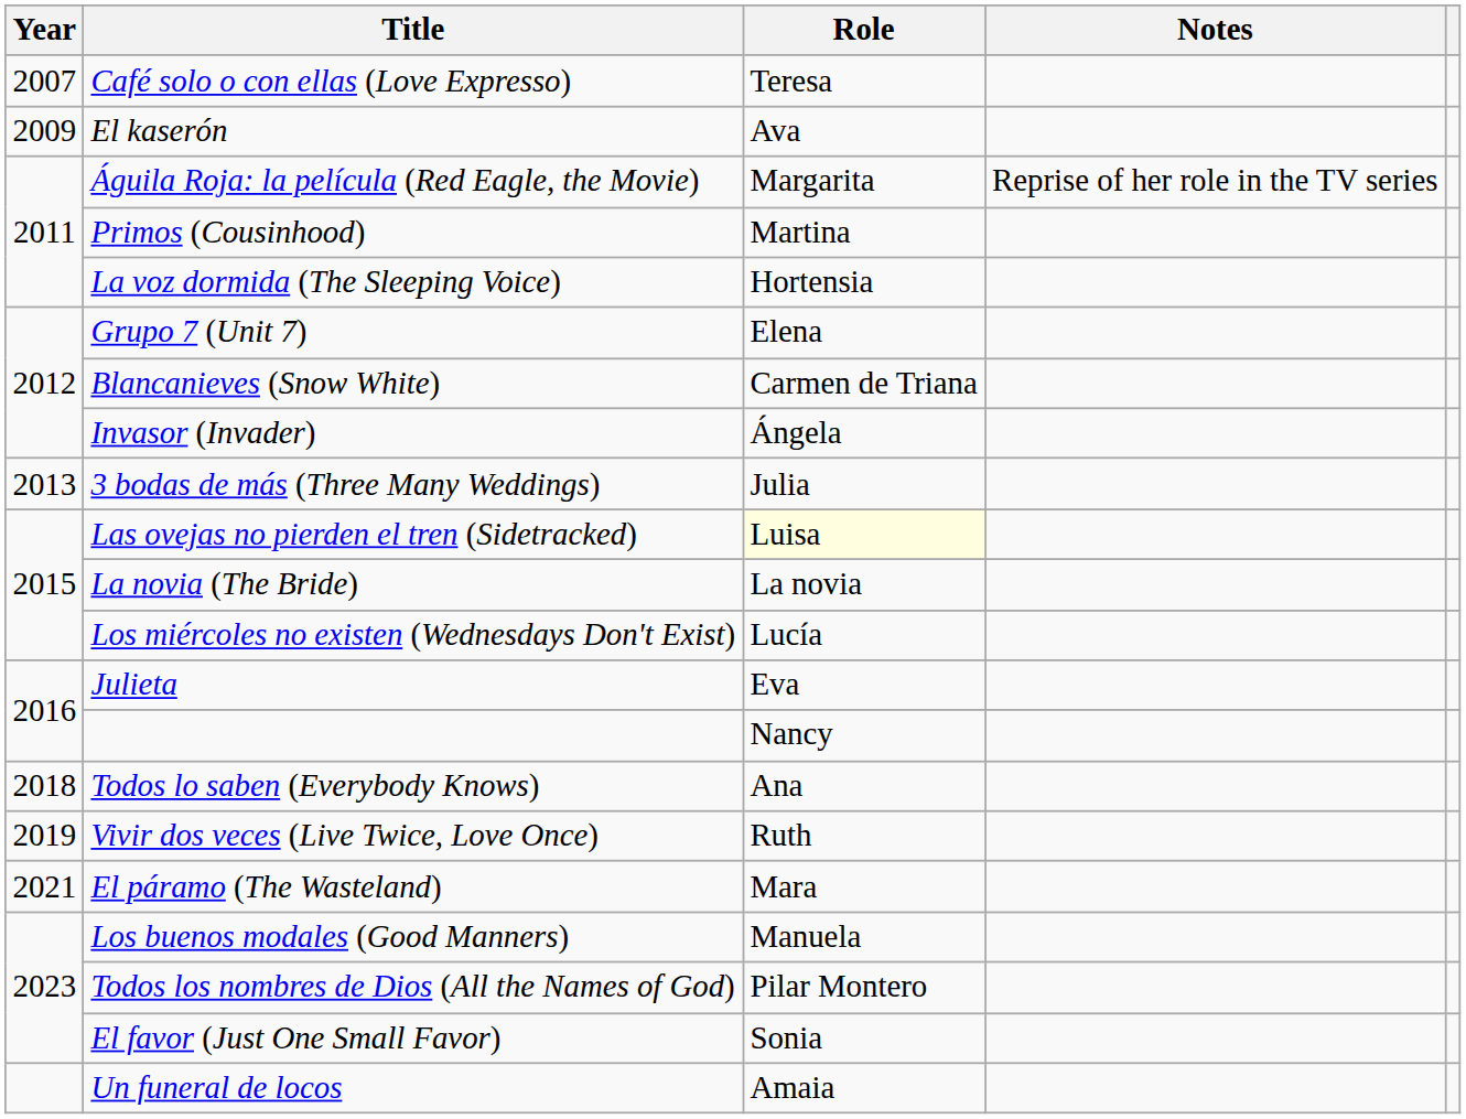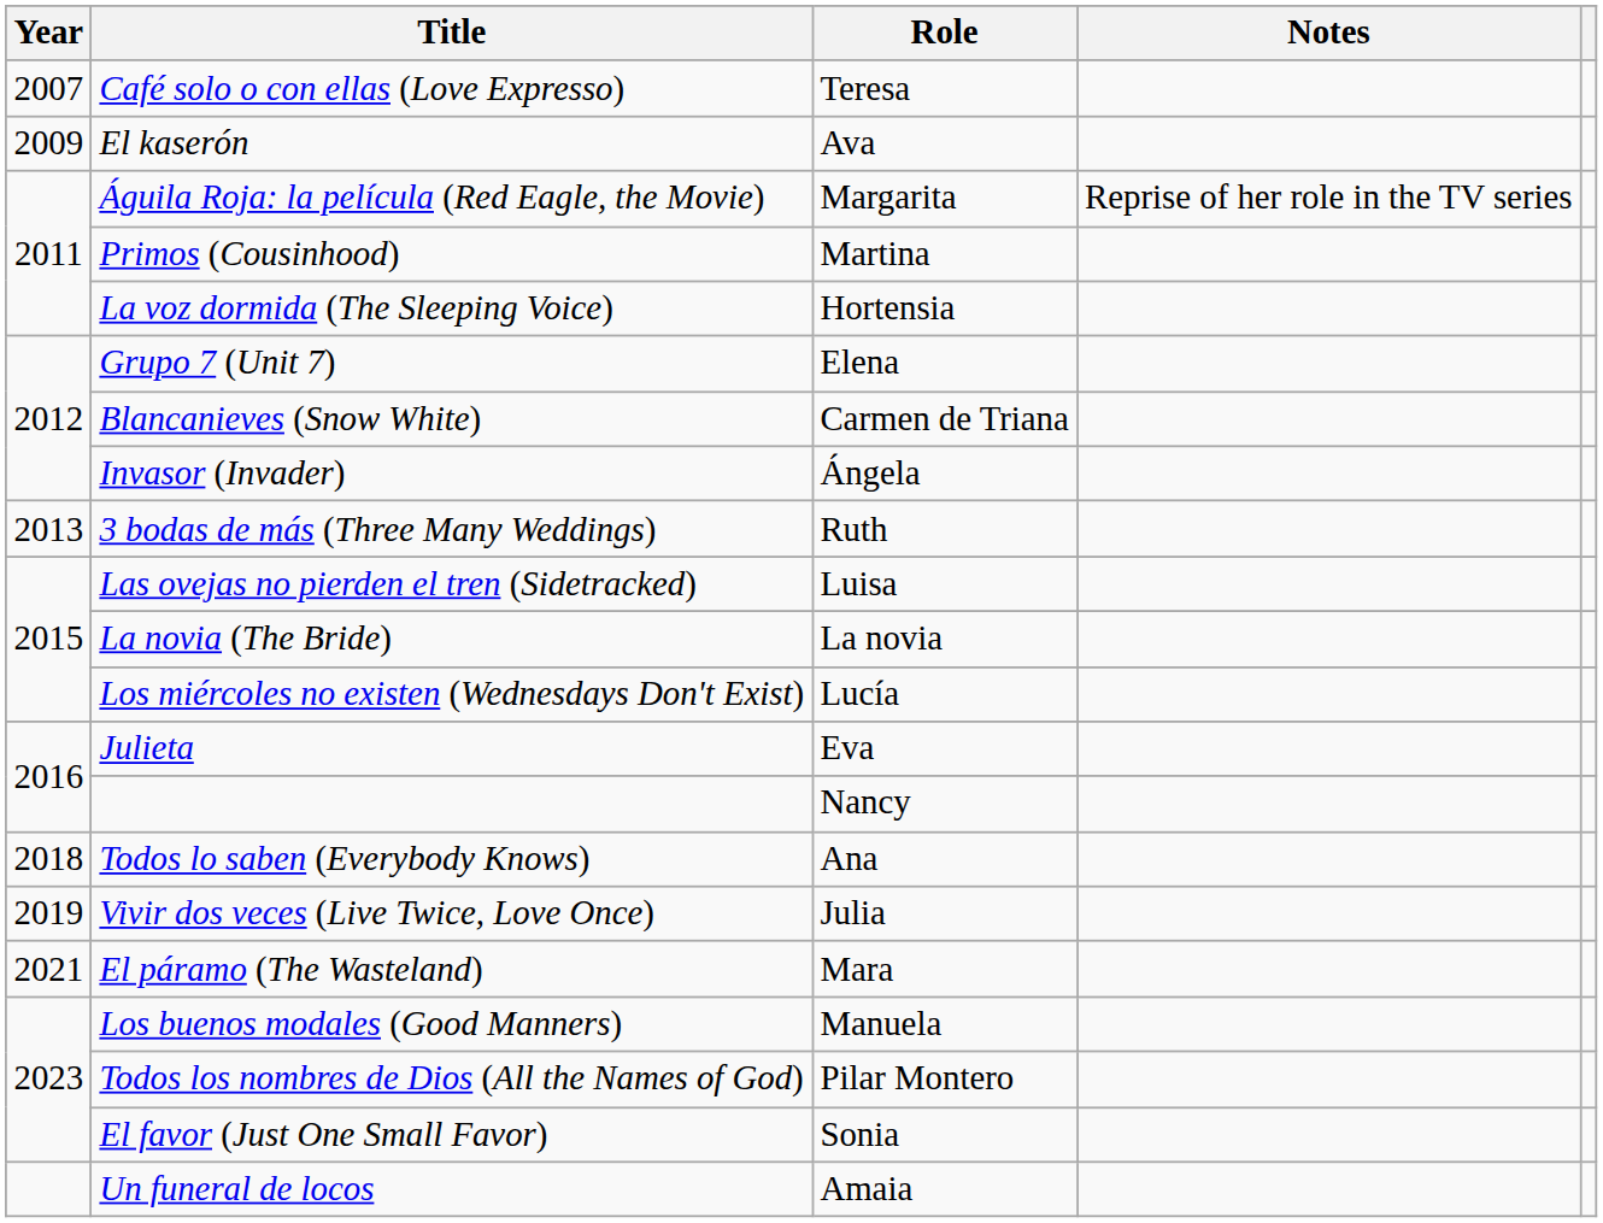 <table class="wikitable sortable">
 <tr>
 <th>Year</th>
 <th>Title</th>
 <th>Role</th>
 <th>Notes</th>
 <th class="unsortable"></th>
 </tr>
 <tr>
 <td align = "center">2007</td>
 <td><em><a href='#'>Café solo o con ellas</a></em> (<em>Love Expresso</em>)</td>
 <td>Teresa</td>
 <td></td>
 <td align = "center"></td>
 </tr>
 <tr>
 <td align = "center">2009</td>
 <td><em>El kaserón</em></td>
 <td>Ava</td>
 <td></td>
 <td align = "center"></td>
 </tr>
 <tr>
 <td align = "center" rowspan=3>2011</td>
 <td><em><a href='#'>Águila Roja: la película</a></em> (<em>Red Eagle, the Movie</em>)</td>
 <td>Margarita</td>
 <td>Reprise of her role in the TV series</td>
 <td align = "center"></td>
 </tr>
 <tr>
 <td><em><a href='#'>Primos</a></em> (<em>Cousinhood</em>)</td>
 <td>Martina</td>
 <td></td>
 <td align = "center"></td>
 </tr>
 <tr>
 <td><em><a href='#'>La voz dormida</a></em> (<em>The Sleeping Voice</em>)</td>
 <td>Hortensia</td>
 <td></td>
 <td align = "center"></td>
 </tr>
 <tr>
 <td align = "center" rowspan=3>2012</td>
 <td><em><a href='#'>Grupo 7</a></em> (<em>Unit 7</em>)</td>
 <td>Elena</td>
 <td></td>
 <td align = "center"></td>
 </tr>
 <tr>
 <td><em><a href='#'>Blancanieves</a></em> (<em>Snow White</em>)</td>
 <td>Carmen de Triana</td>
 <td></td>
 <td align = "center"></td>
 </tr>
 <tr>
 <td><em><a href='#'>Invasor</a></em> (<em>Invader</em>)</td>
 <td>Ángela</td>
 <td></td>
 <td align = "center"></td>
 </tr>
 <tr>
 <td align = "center">2013</td>
 <td><em><a href='#'>3 bodas de más</a></em> (<em>Three Many Weddings</em>)</td>
-<td>Julia</td>
+<td>Ruth</td>
 <td></td>
 <td align = "center"></td>
 </tr>
 <tr>
 <td align = "center" rowspan = "3">2015</td>
 <td><em><a href='#'>Las ovejas no pierden el tren</a></em> (<em>Sidetracked</em>)</td>
-<td style="background: lightyellow;">Luisa</td>
+<td>Luisa</td>
 <td></td>
 <td align = "center"></td>
 </tr>
 <tr>
 <td><em><a href='#'>La novia</a></em> (<em>The Bride</em>)</td>
 <td>La novia</td>
 <td></td>
 <td align = "center"></td>
 </tr>
 <tr>
 <td><em><a href='#'>Los miércoles no existen</a></em> (<em>Wednesdays Don't Exist</em>)</td>
 <td>Lucía</td>
 <td></td>
 <td align = "center"></td>
 </tr>
 <tr>
 <td align = "center" rowspan=2>2016</td>
 <td><a href='#'><em>Julieta</em></a></td>
 <td>Eva</td>
 <td></td>
 <td align = "center"></td>
 </tr>
 <tr>
 <td><em></em></td>
 <td>Nancy</td>
 <td></td>
 <td align = "center"></td>
 </tr>
 <tr>
 <td align = "center">2018</td>
 <td><em><a href='#'>Todos lo saben</a></em> (<em>Everybody Knows</em>)</td>
 <td>Ana</td>
 <td></td>
 <td align = "center"></td>
 </tr>
 <tr>
 <td align = "center">2019</td>
 <td><em><a href='#'>Vivir dos veces</a></em> (<em>Live Twice, Love Once</em>)</td>
-<td>Ruth</td>
+<td>Julia</td>
 <td></td>
 <td align = "center"></td>
 </tr>
 <tr>
 <td align = "center">2021</td>
 <td><em><a href='#'>El páramo</a></em> (<em>The Wasteland</em>)</td>
 <td>Mara</td>
 <td></td>
 <td align = "center"></td>
 </tr>
 <tr>
 <td rowspan = "3" align = "center">2023</td>
 <td><em><a href='#'>Los buenos modales</a></em> (<em>Good Manners</em>)</td>
 <td>Manuela</td>
 <td></td>
 <td align = "center"></td>
 </tr>
 <tr>
 <td><em><a href='#'>Todos los nombres de Dios</a></em> (<em>All the Names of God</em>)</td>
 <td>Pilar Montero</td>
 <td></td>
 <td align = "center"></td>
 </tr>
 <tr>
 <td><em><a href='#'>El favor</a></em> (<em>Just One Small Favor</em>)</td>
 <td>Sonia</td>
 <td></td>
 <td align = "center"></td>
 </tr>
 <tr>
 <td></td>
 <td><em><a href='#'>Un funeral de locos</a></em></td>
 <td>Amaia</td>
 <td></td>
 <td></td>
 </tr>
 </table>
